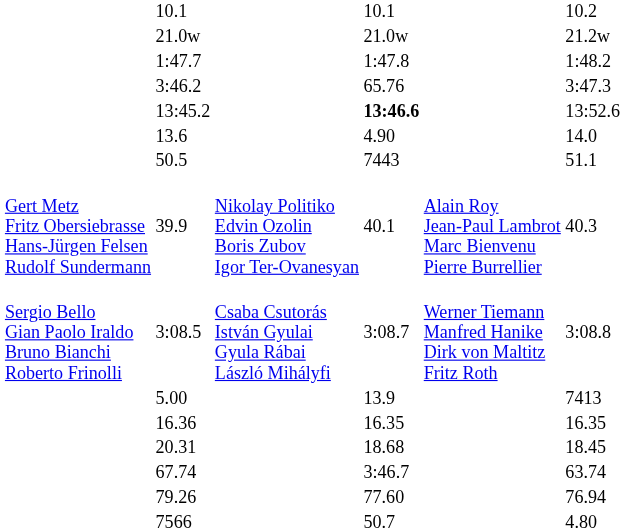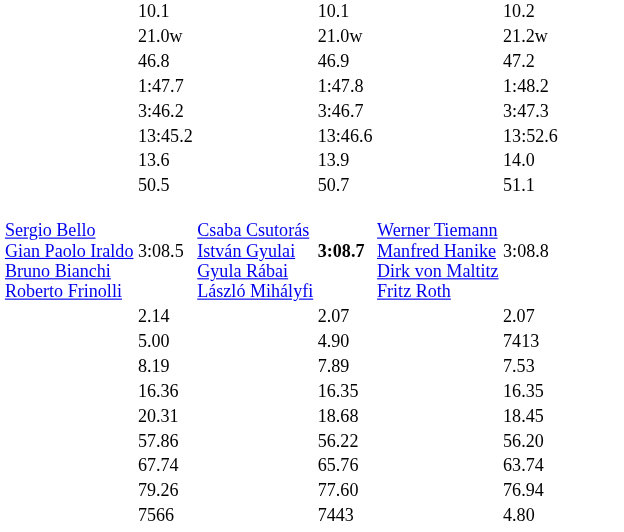 <table>
 <tr>
 <td></td>
 <td></td>
 <td>10.1</td>
 <td></td>
 <td>10.1</td>
 <td></td>
 <td>10.2</td>
 </tr>
 <tr>
 <td></td>
 <td></td>
 <td>21.0w</td>
 <td></td>
 <td>21.0w</td>
 <td></td>
 <td>21.2w</td>
 </tr>
 <tr>
 <td></td>
 <td></td>
+<td>46.8</td>
+<td></td>
+<td>46.9</td>
+<td></td>
+<td>47.2</td>
+</tr>
+<tr>
+<td></td>
+<td></td>
 <td>1:47.7</td>
 <td></td>
 <td>1:47.8</td>
 <td></td>
 <td>1:48.2</td>
 </tr>
 <tr>
 <td></td>
 <td></td>
 <td>3:46.2</td>
 <td></td>
-<td>65.76</td>
+<td>3:46.7</td>
 <td></td>
 <td>3:47.3</td>
 </tr>
 <tr>
 <td></td>
 <td></td>
 <td>13:45.2</td>
 <td></td>
-<td><strong>13:46.6</strong></td>
+<td>13:46.6</td>
 <td></td>
 <td>13:52.6</td>
 </tr>
 <tr>
 <td></td>
 <td></td>
 <td>13.6</td>
 <td></td>
-<td>4.90</td>
+<td>13.9</td>
 <td></td>
 <td>14.0</td>
 </tr>
 <tr>
 <td></td>
 <td></td>
 <td>50.5</td>
 <td></td>
-<td>7443</td>
+<td>50.7</td>
 <td></td>
 <td>51.1</td>
-</tr>
-<tr>
-<td></td>
-<td><br><a href='#'>Gert Metz</a><br><a href='#'>Fritz Obersiebrasse</a><br><a href='#'>Hans-Jürgen Felsen</a><br><a href='#'>Rudolf Sundermann</a></td>
-<td>39.9</td>
-<td><br><a href='#'>Nikolay Politiko</a><br><a href='#'>Edvin Ozolin</a><br><a href='#'>Boris Zubov</a><br><a href='#'>Igor Ter-Ovanesyan</a></td>
-<td>40.1</td>
-<td><br><a href='#'>Alain Roy</a><br><a href='#'>Jean-Paul Lambrot</a><br><a href='#'>Marc Bienvenu</a><br><a href='#'>Pierre Burrellier</a></td>
-<td>40.3</td>
 </tr>
 <tr>
 <td></td>
 <td><br><a href='#'>Sergio Bello</a><br><a href='#'>Gian Paolo Iraldo</a><br><a href='#'>Bruno Bianchi</a><br><a href='#'>Roberto Frinolli</a></td>
 <td>3:08.5</td>
 <td><br><a href='#'>Csaba Csutorás</a><br><a href='#'>István Gyulai</a><br><a href='#'>Gyula Rábai</a><br><a href='#'>László Mihályfi</a></td>
-<td>3:08.7</td>
+<td><strong>3:08.7</strong></td>
 <td><br><a href='#'>Werner Tiemann</a><br><a href='#'>Manfred Hanike</a><br><a href='#'>Dirk von Maltitz</a><br><a href='#'>Fritz Roth</a></td>
 <td>3:08.8</td>
 </tr>
 <tr>
 <td></td>
 <td></td>
+<td>2.14</td>
+<td></td>
+<td>2.07</td>
+<td><br></td>
+<td>2.07</td>
+</tr>
+<tr>
+<td></td>
+<td></td>
 <td>5.00</td>
 <td></td>
-<td>13.9</td>
+<td>4.90</td>
 <td></td>
 <td>7413</td>
+</tr>
+<tr>
+<td></td>
+<td></td>
+<td>8.19</td>
+<td></td>
+<td>7.89</td>
+<td></td>
+<td>7.53</td>
 </tr>
 <tr>
 <td></td>
 <td></td>
 <td>16.36</td>
 <td></td>
 <td>16.35</td>
 <td></td>
 <td>16.35</td>
 </tr>
 <tr>
 <td></td>
 <td></td>
 <td>20.31</td>
 <td></td>
 <td>18.68</td>
 <td></td>
 <td>18.45</td>
 </tr>
 <tr>
 <td></td>
 <td></td>
+<td>57.86</td>
+<td></td>
+<td>56.22</td>
+<td></td>
+<td>56.20</td>
+</tr>
+<tr>
+<td></td>
+<td></td>
 <td>67.74</td>
 <td></td>
-<td>3:46.7</td>
+<td>65.76</td>
 <td></td>
 <td>63.74</td>
 </tr>
 <tr>
 <td></td>
 <td></td>
 <td>79.26</td>
 <td></td>
 <td>77.60</td>
 <td></td>
 <td>76.94</td>
 </tr>
 <tr>
 <td></td>
 <td></td>
 <td>7566</td>
 <td></td>
-<td>50.7</td>
+<td>7443</td>
 <td></td>
 <td>4.80</td>
 </tr>
 </table>
